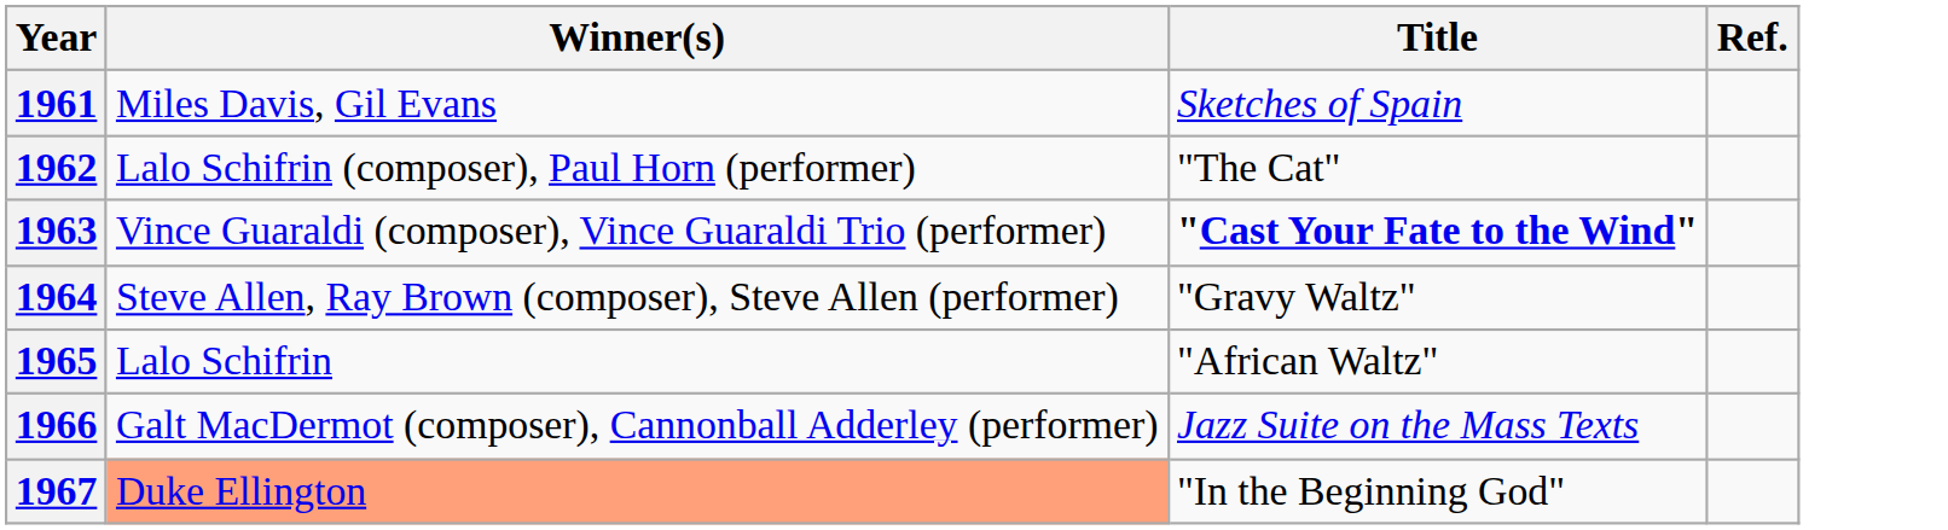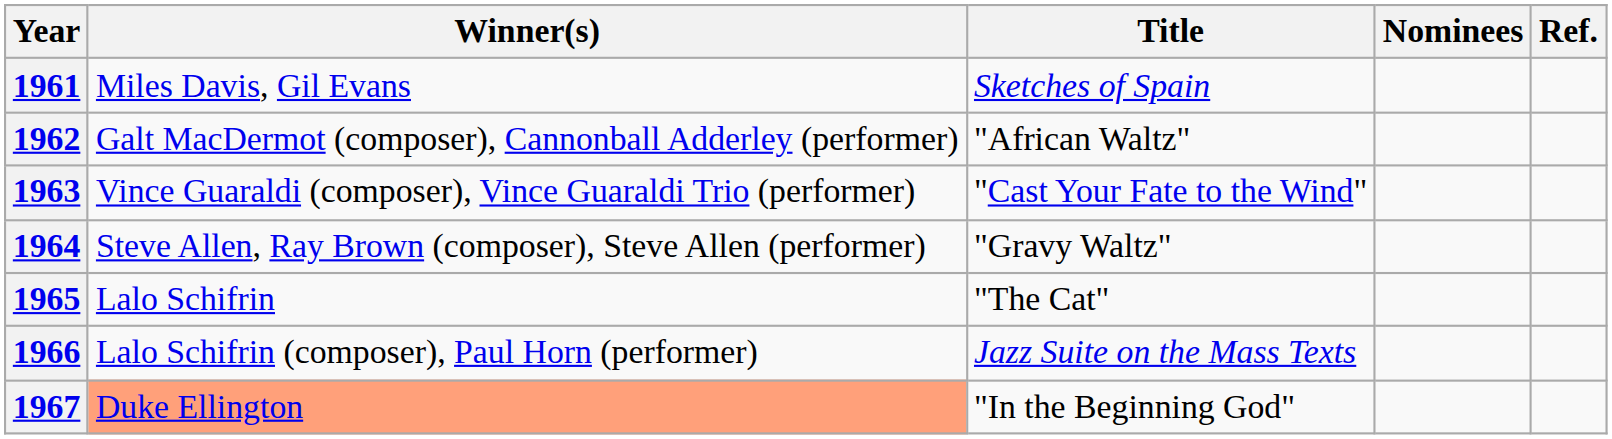 <table class="wikitable sortable">
 <tr>
 <th scope="col">Year</th>
 <th scope="col">Winner(s)</th>
 <th scope="col">Title</th>
+<th scope="col" class="unsortable">Nominees</th>
 <th scope="col" class="unsortable">Ref.</th>
 </tr>
 <tr>
 <th scope="row" align="center"><a href='#'>1961</a></th>
 <td><a href='#'>Miles Davis</a>, <a href='#'>Gil Evans</a></td>
 <td><em><a href='#'>Sketches of Spain</a></em></td>
+<td></td>
 <td align="center"></td>
 </tr>
 <tr>
 <th scope="row" align="center"><a href='#'>1962</a></th>
-<td><a href='#'>Lalo Schifrin</a> (composer), <a href='#'>Paul Horn</a> (performer)</td>
-<td>"The Cat"</td>
+<td><a href='#'>Galt MacDermot</a> (composer), <a href='#'>Cannonball Adderley</a> (performer)</td>
+<td>"African Waltz"</td>
+<td></td>
 <td align="center"></td>
 </tr>
 <tr>
 <th scope="row" align="center"><a href='#'>1963</a></th>
 <td><a href='#'>Vince Guaraldi</a> (composer), <a href='#'>Vince Guaraldi Trio</a> (performer)</td>
-<td><strong>"<a href='#'>Cast Your Fate to the Wind</a>"</strong></td>
+<td>"<a href='#'>Cast Your Fate to the Wind</a>"</td>
+<td></td>
 <td align="center"></td>
 </tr>
 <tr>
 <th scope="row" align="center"><a href='#'>1964</a></th>
 <td><a href='#'>Steve Allen</a>, <a href='#'>Ray Brown</a> (composer), Steve Allen (performer)</td>
 <td>"Gravy Waltz"</td>
+<td></td>
 <td align="center"></td>
 </tr>
 <tr>
 <th scope="row" align="center"><a href='#'>1965</a></th>
 <td><a href='#'>Lalo Schifrin</a></td>
-<td>"African Waltz"</td>
+<td>"The Cat"</td>
+<td></td>
 <td align="center"></td>
 </tr>
 <tr>
 <th scope="row" align="center"><a href='#'>1966</a></th>
-<td><a href='#'>Galt MacDermot</a> (composer), <a href='#'>Cannonball Adderley</a> (performer)</td>
+<td><a href='#'>Lalo Schifrin</a> (composer), <a href='#'>Paul Horn</a> (performer)</td>
 <td><em><a href='#'>Jazz Suite on the Mass Texts</a></em></td>
+<td></td>
 <td align="center"></td>
 </tr>
 <tr>
 <th scope="row" align="center"><a href='#'>1967</a></th>
 <td style="background: lightsalmon;"><a href='#'>Duke Ellington</a></td>
 <td>"In the Beginning God"</td>
+<td></td>
 <td align="center"></td>
 </tr>
 </table>
